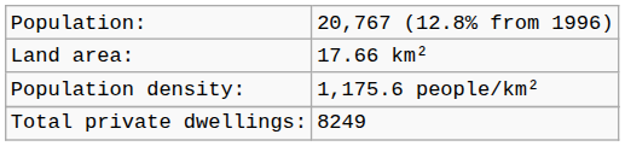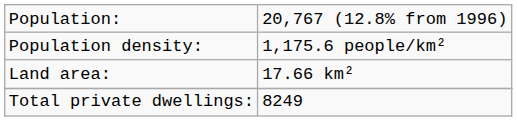 <table class="wikitable" style="margin-left:2em">
 <tr>
 <td>Population:</td>
 <td>20,767 (12.8% from 1996)</td>
 </tr>
 <tr>
+<td>Population density:</td>
+<td>1,175.6 people/km²</td>
+</tr>
+<tr>
 <td>Land area:</td>
 <td>17.66 km²</td>
-</tr>
-<tr>
-<td>Population density:</td>
-<td>1,175.6 people/km²</td>
 </tr>
 <tr>
 </tr>
 <tr>
 <td>Total private dwellings:</td>
 <td>8249</td>
 </tr>
 </table>
